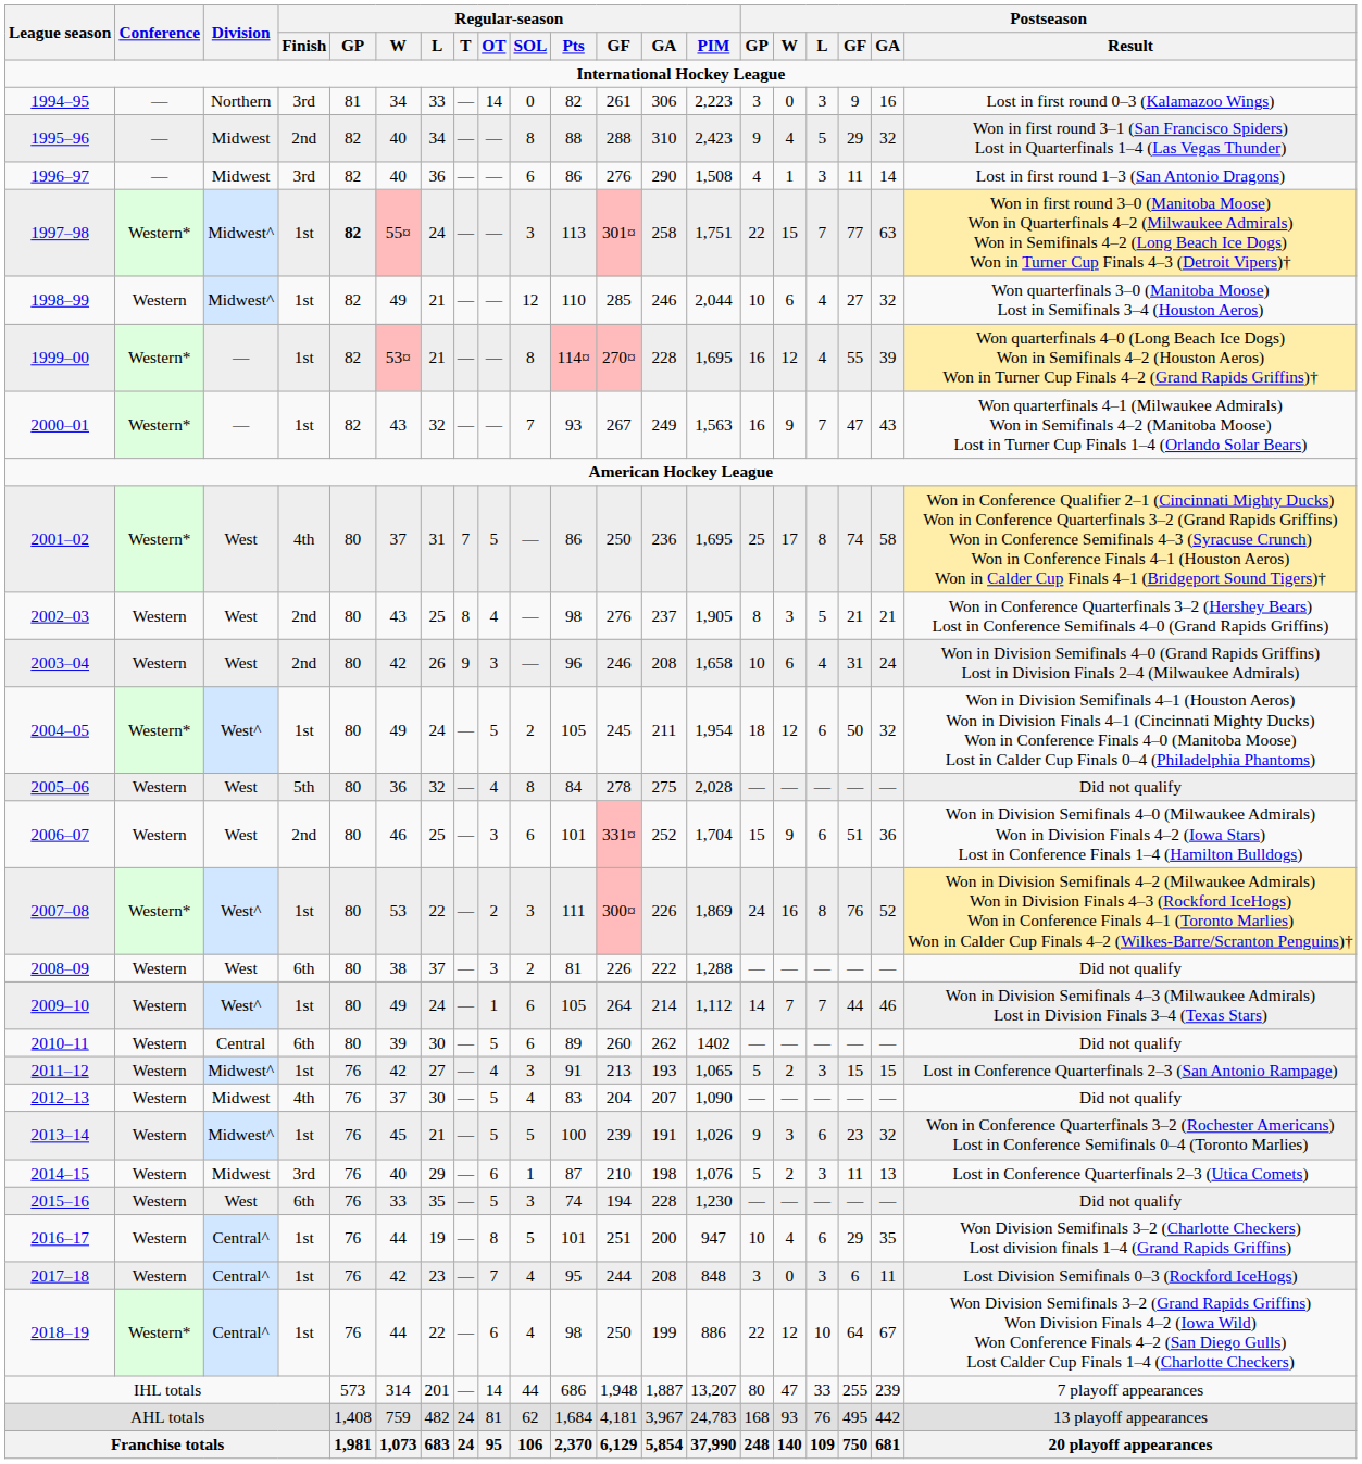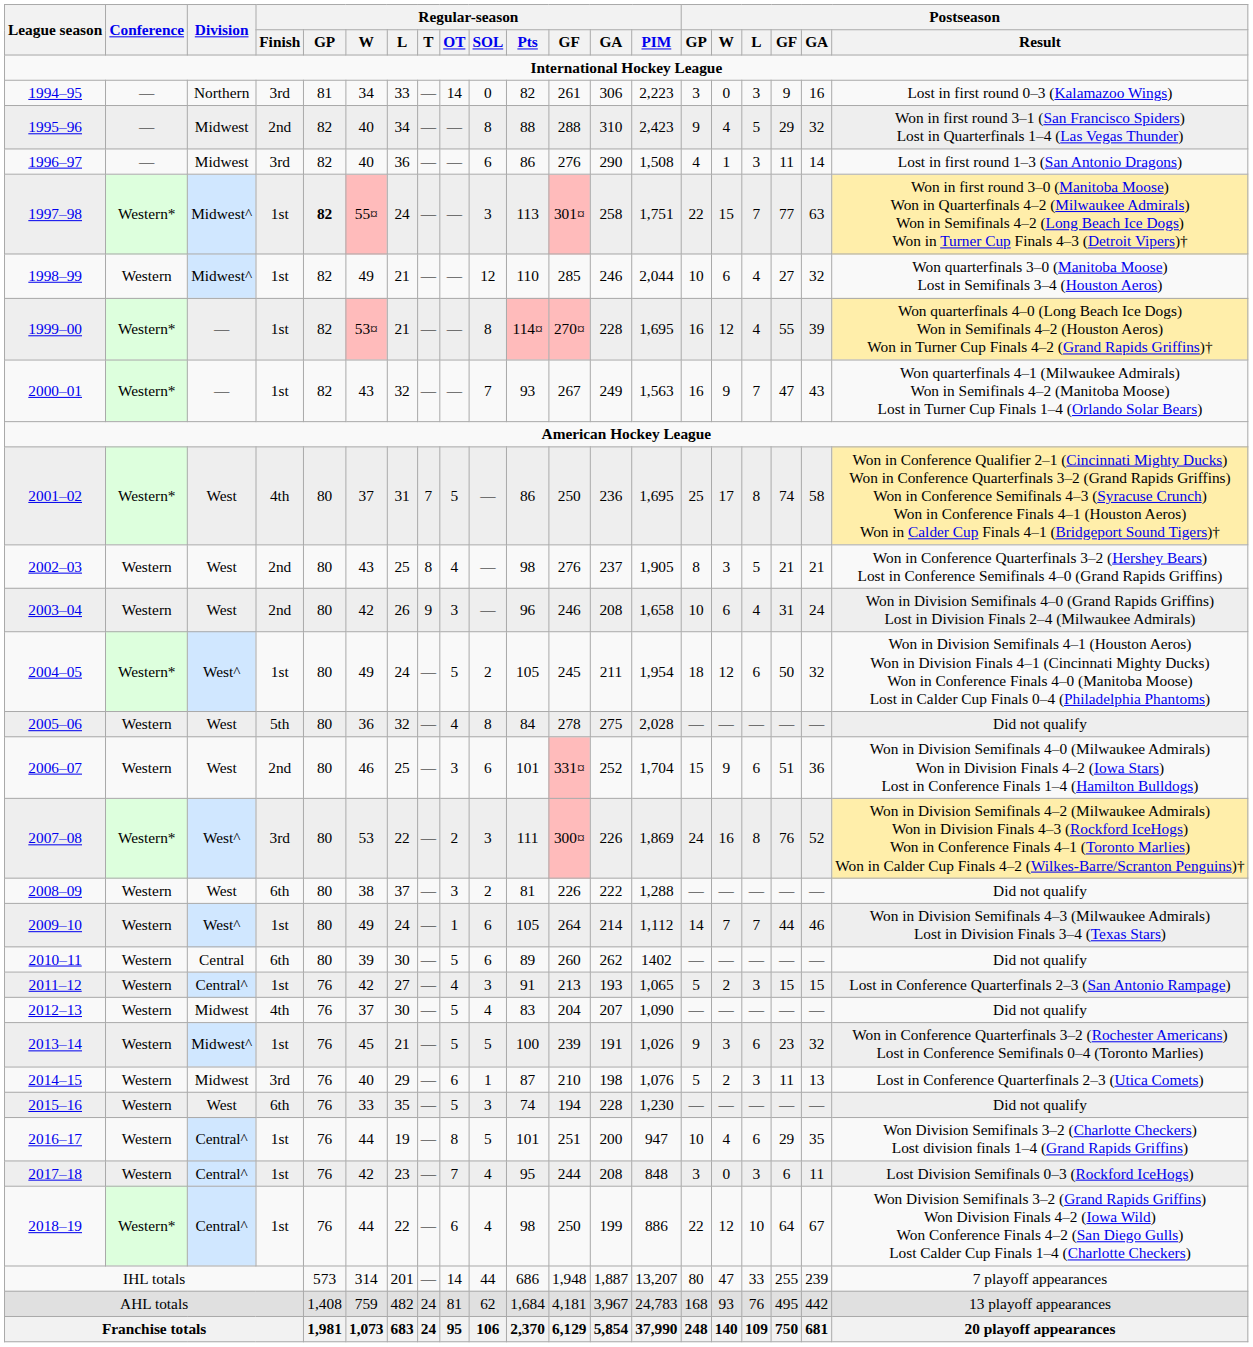 <table class="wikitable" style="text-align: center; font-size: 95%">
 <tr>
 <th rowspan="2">League season</th>
 <th rowspan="2"><a href='#'>Conference</a></th>
 <th rowspan="2"><a href='#'>Division</a></th>
 <th colspan="11">Regular-season</th>
 <th colspan="6">Postseason</th>
 </tr>
 <tr>
 <th scope="col">Finish</th>
 <th scope="col">GP</th>
 <th scope="col">W</th>
 <th scope="col">L</th>
 <th scope="col">T</th>
 <th scope="col"><a href='#'>OT</a></th>
 <th scope="col"><a href='#'>SOL</a></th>
 <th scope="col"><a href='#'>Pts</a></th>
 <th scope="col">GF</th>
 <th scope="col">GA</th>
 <th scope="col"><a href='#'>PIM</a></th>
 <th scope="col">GP</th>
 <th scope="col">W</th>
 <th scope="col">L</th>
 <th scope="col">GF</th>
 <th scope="col">GA</th>
 <th scope="col">Result</th>
 </tr>
 <tr>
 <td colspan="24" aligntex: center><strong>International Hockey League</strong></td>
 </tr>
 <tr>
 <td scope="row"><a href='#'>1994–95</a></td>
 <td>—</td>
 <td>Northern</td>
 <td>3rd</td>
 <td>81</td>
 <td>34</td>
 <td>33</td>
 <td>—</td>
 <td>14</td>
 <td>0</td>
 <td>82</td>
 <td>261</td>
 <td>306</td>
 <td>2,223</td>
 <td>3</td>
 <td>0</td>
 <td>3</td>
 <td>9</td>
 <td>16</td>
 <td>Lost in first round 0–3 (<a href='#'>Kalamazoo Wings</a>)</td>
 </tr>
 <tr bgcolor="#eeeeee">
 <td scope="row"><a href='#'>1995–96</a></td>
 <td>—</td>
 <td>Midwest</td>
 <td>2nd</td>
 <td>82</td>
 <td>40</td>
 <td>34</td>
 <td>—</td>
 <td>—</td>
 <td>8</td>
 <td>88</td>
 <td>288</td>
 <td>310</td>
 <td>2,423</td>
 <td>9</td>
 <td>4</td>
 <td>5</td>
 <td>29</td>
 <td>32</td>
 <td>Won in first round 3–1 (<a href='#'>San Francisco Spiders</a>)<br>Lost in Quarterfinals 1–4 (<a href='#'>Las Vegas Thunder</a>)</td>
 </tr>
 <tr>
 <td scope="row"><a href='#'>1996–97</a></td>
 <td>—</td>
 <td>Midwest</td>
 <td>3rd</td>
 <td>82</td>
 <td>40</td>
 <td>36</td>
 <td>—</td>
 <td>—</td>
 <td>6</td>
 <td>86</td>
 <td>276</td>
 <td>290</td>
 <td>1,508</td>
 <td>4</td>
 <td>1</td>
 <td>3</td>
 <td>11</td>
 <td>14</td>
 <td>Lost in first round 1–3 (<a href='#'>San Antonio Dragons</a>)</td>
 </tr>
 <tr bgcolor="#eeeeee">
 <td scope="row"><a href='#'>1997–98</a></td>
 <td bgcolor="#ddffdd">Western*</td>
 <td bgcolor="#d0e7ff">Midwest^</td>
 <td>1st</td>
 <td><strong>82</strong></td>
 <td bgcolor="#ffbbbb">55¤</td>
 <td>24</td>
 <td>—</td>
 <td>—</td>
 <td>3</td>
 <td>113</td>
 <td bgcolor="#ffbbbb">301¤</td>
 <td>258</td>
 <td>1,751</td>
 <td>22</td>
 <td>15</td>
 <td>7</td>
 <td>77</td>
 <td>63</td>
 <td bgcolor="#ffeeaa">Won in first round 3–0 (<a href='#'>Manitoba Moose</a>)<br>Won in Quarterfinals 4–2 (<a href='#'>Milwaukee Admirals</a>)<br>Won in Semifinals 4–2 (<a href='#'>Long Beach Ice Dogs</a>)<br>Won in <a href='#'>Turner Cup</a> Finals 4–3 (<a href='#'>Detroit Vipers</a>)†</td>
 </tr>
 <tr>
 <td scope="row"><a href='#'>1998–99</a></td>
 <td>Western</td>
 <td bgcolor="#d0e7ff">Midwest^</td>
 <td>1st</td>
 <td>82</td>
 <td>49</td>
 <td>21</td>
 <td>—</td>
 <td>—</td>
 <td>12</td>
 <td>110</td>
 <td>285</td>
 <td>246</td>
 <td>2,044</td>
 <td>10</td>
 <td>6</td>
 <td>4</td>
 <td>27</td>
 <td>32</td>
 <td>Won quarterfinals 3–0 (<a href='#'>Manitoba Moose</a>)<br>Lost in Semifinals 3–4 (<a href='#'>Houston Aeros</a>)</td>
 </tr>
 <tr bgcolor="#eeeeee">
 <td scope="row"><a href='#'>1999–00</a></td>
 <td bgcolor="#ddffdd">Western*</td>
 <td>—</td>
 <td>1st</td>
 <td>82</td>
 <td bgcolor="#ffbbbb">53¤</td>
 <td>21</td>
 <td>—</td>
 <td>—</td>
 <td>8</td>
 <td bgcolor="#ffbbbb">114¤</td>
 <td bgcolor="#ffbbbb">270¤</td>
 <td>228</td>
 <td>1,695</td>
 <td>16</td>
 <td>12</td>
 <td>4</td>
 <td>55</td>
 <td>39</td>
 <td bgcolor="#ffeeaa">Won quarterfinals 4–0 (Long Beach Ice Dogs)<br>Won in Semifinals 4–2 (Houston Aeros)<br>Won in Turner Cup Finals 4–2 (<a href='#'>Grand Rapids Griffins</a>)†</td>
 </tr>
 <tr>
 <td scope="row"><a href='#'>2000–01</a></td>
 <td bgcolor="#ddffdd">Western*</td>
 <td>—</td>
 <td>1st</td>
 <td>82</td>
 <td>43</td>
 <td>32</td>
 <td>—</td>
 <td>—</td>
 <td>7</td>
 <td>93</td>
 <td>267</td>
 <td>249</td>
 <td>1,563</td>
 <td>16</td>
 <td>9</td>
 <td>7</td>
 <td>47</td>
 <td>43</td>
 <td>Won quarterfinals 4–1 (Milwaukee Admirals)<br>Won in Semifinals 4–2 (Manitoba Moose)<br>Lost in Turner Cup Finals 1–4 (<a href='#'>Orlando Solar Bears</a>)</td>
 </tr>
 <tr>
 <td colspan="24" aligntex: center><strong>American Hockey League</strong></td>
 </tr>
 <tr bgcolor="#eeeeee">
 <td scope="row"><a href='#'>2001–02</a></td>
 <td bgcolor="#ddffdd">Western*</td>
 <td>West</td>
 <td>4th</td>
 <td>80</td>
 <td>37</td>
 <td>31</td>
 <td>7</td>
 <td>5</td>
 <td>—</td>
 <td>86</td>
 <td>250</td>
 <td>236</td>
 <td>1,695</td>
 <td>25</td>
 <td>17</td>
 <td>8</td>
 <td>74</td>
 <td>58</td>
 <td bgcolor="#ffeeaa">Won in Conference Qualifier 2–1 (<a href='#'>Cincinnati Mighty Ducks</a>)<br>Won in Conference Quarterfinals 3–2 (Grand Rapids Griffins)<br>Won in Conference Semifinals 4–3 (<a href='#'>Syracuse Crunch</a>)<br>Won in Conference Finals 4–1 (Houston Aeros)<br>Won in <a href='#'>Calder Cup</a> Finals 4–1 (<a href='#'>Bridgeport Sound Tigers</a>)†</td>
 </tr>
 <tr>
 <td scope="row"><a href='#'>2002–03</a></td>
 <td>Western</td>
 <td>West</td>
 <td>2nd</td>
 <td>80</td>
 <td>43</td>
 <td>25</td>
 <td>8</td>
 <td>4</td>
 <td>—</td>
 <td>98</td>
 <td>276</td>
 <td>237</td>
 <td>1,905</td>
 <td>8</td>
 <td>3</td>
 <td>5</td>
 <td>21</td>
 <td>21</td>
 <td>Won in Conference Quarterfinals 3–2 (<a href='#'>Hershey Bears</a>)<br>Lost in Conference Semifinals 4–0 (Grand Rapids Griffins)</td>
 </tr>
 <tr bgcolor="#eeeeee">
 <td><a href='#'>2003–04</a></td>
 <td>Western</td>
 <td>West</td>
 <td>2nd</td>
 <td>80</td>
 <td>42</td>
 <td>26</td>
 <td>9</td>
 <td>3</td>
 <td>—</td>
 <td>96</td>
 <td>246</td>
 <td>208</td>
 <td>1,658</td>
 <td>10</td>
 <td>6</td>
 <td>4</td>
 <td>31</td>
 <td>24</td>
 <td>Won in Division Semifinals 4–0 (Grand Rapids Griffins)<br>Lost in Division Finals 2–4 (Milwaukee Admirals)</td>
 </tr>
 <tr>
 <td scope="row"><a href='#'>2004–05</a></td>
 <td bgcolor="#ddffdd">Western*</td>
 <td bgcolor="#d0e7ff">West^</td>
 <td>1st</td>
 <td>80</td>
 <td>49</td>
 <td>24</td>
 <td>—</td>
 <td>5</td>
 <td>2</td>
 <td>105</td>
 <td>245</td>
 <td>211</td>
 <td>1,954</td>
 <td>18</td>
 <td>12</td>
 <td>6</td>
 <td>50</td>
 <td>32</td>
 <td>Won in Division Semifinals 4–1 (Houston Aeros)<br>Won in Division Finals 4–1 (Cincinnati Mighty Ducks)<br>Won in Conference Finals 4–0 (Manitoba Moose)<br>Lost in Calder Cup Finals 0–4 (<a href='#'>Philadelphia Phantoms</a>)</td>
 </tr>
 <tr bgcolor="#eeeeee">
 <td scope="row"><a href='#'>2005–06</a></td>
 <td>Western</td>
 <td>West</td>
 <td>5th</td>
 <td>80</td>
 <td>36</td>
 <td>32</td>
 <td>—</td>
 <td>4</td>
 <td>8</td>
 <td>84</td>
 <td>278</td>
 <td>275</td>
 <td>2,028</td>
 <td>—</td>
 <td>—</td>
 <td>—</td>
 <td>—</td>
 <td>—</td>
 <td>Did not qualify</td>
 </tr>
 <tr>
 <td scope="row"><a href='#'>2006–07</a></td>
 <td>Western</td>
 <td>West</td>
 <td>2nd</td>
 <td>80</td>
 <td>46</td>
 <td>25</td>
 <td>—</td>
 <td>3</td>
 <td>6</td>
 <td>101</td>
 <td bgcolor="#ffbbbb">331¤</td>
 <td>252</td>
 <td>1,704</td>
 <td>15</td>
 <td>9</td>
 <td>6</td>
 <td>51</td>
 <td>36</td>
 <td>Won in Division Semifinals 4–0 (Milwaukee Admirals)<br>Won in Division Finals 4–2 (<a href='#'>Iowa Stars</a>)<br>Lost in Conference Finals 1–4 (<a href='#'>Hamilton Bulldogs</a>)</td>
 </tr>
 <tr bgcolor="#eeeeee">
 <td scope="row"><a href='#'>2007–08</a></td>
 <td bgcolor="#ddffdd">Western*</td>
 <td bgcolor="#d0e7ff">West^</td>
-<td>1st</td>
+<td>3rd</td>
 <td>80</td>
 <td>53</td>
 <td>22</td>
 <td>—</td>
 <td>2</td>
 <td>3</td>
 <td>111</td>
 <td bgcolor="#ffbbbb">300¤</td>
 <td>226</td>
 <td>1,869</td>
 <td>24</td>
 <td>16</td>
 <td>8</td>
 <td>76</td>
 <td>52</td>
 <td bgcolor="#ffeeaa">Won in Division Semifinals 4–2 (Milwaukee Admirals)<br>Won in Division Finals 4–3 (<a href='#'>Rockford IceHogs</a>)<br>Won in Conference Finals 4–1 (<a href='#'>Toronto Marlies</a>)<br>Won in Calder Cup Finals 4–2 (<a href='#'>Wilkes-Barre/Scranton Penguins</a>)†</td>
 </tr>
 <tr>
 <td scope="row"><a href='#'>2008–09</a></td>
 <td>Western</td>
 <td>West</td>
 <td>6th</td>
 <td>80</td>
 <td>38</td>
 <td>37</td>
 <td>—</td>
 <td>3</td>
 <td>2</td>
 <td>81</td>
 <td>226</td>
 <td>222</td>
 <td>1,288</td>
 <td>—</td>
 <td>—</td>
 <td>—</td>
 <td>—</td>
 <td>—</td>
 <td>Did not qualify</td>
 </tr>
 <tr bgcolor="#eeeeee">
 <td><a href='#'>2009–10</a></td>
 <td>Western</td>
 <td bgcolor="#d0e7ff">West^</td>
 <td>1st</td>
 <td>80</td>
 <td>49</td>
 <td>24</td>
 <td>—</td>
 <td>1</td>
 <td>6</td>
 <td>105</td>
 <td>264</td>
 <td>214</td>
 <td>1,112</td>
 <td>14</td>
 <td>7</td>
 <td>7</td>
 <td>44</td>
 <td>46</td>
 <td>Won in Division Semifinals 4–3 (Milwaukee Admirals)<br>Lost in Division Finals 3–4 (<a href='#'>Texas Stars</a>)</td>
 </tr>
 <tr>
 <td scope="row"><a href='#'>2010–11</a></td>
 <td>Western</td>
 <td>Central</td>
 <td>6th</td>
 <td>80</td>
 <td>39</td>
 <td>30</td>
 <td>—</td>
 <td>5</td>
 <td>6</td>
 <td>89</td>
 <td>260</td>
 <td>262</td>
 <td>1402</td>
 <td>—</td>
 <td>—</td>
 <td>—</td>
 <td>—</td>
 <td>—</td>
 <td>Did not qualify</td>
 </tr>
 <tr bgcolor="#eeeeee">
 <td scope="row"><a href='#'>2011–12</a></td>
 <td>Western</td>
-<td bgcolor="#d0e7ff">Midwest^</td>
+<td bgcolor="#d0e7ff">Central^</td>
 <td>1st</td>
 <td>76</td>
 <td>42</td>
 <td>27</td>
 <td>—</td>
 <td>4</td>
 <td>3</td>
 <td>91</td>
 <td>213</td>
 <td>193</td>
 <td>1,065</td>
 <td>5</td>
 <td>2</td>
 <td>3</td>
 <td>15</td>
 <td>15</td>
 <td>Lost in Conference Quarterfinals 2–3 (<a href='#'>San Antonio Rampage</a>)</td>
 </tr>
 <tr>
 <td scope="row"><a href='#'>2012–13</a></td>
 <td>Western</td>
 <td>Midwest</td>
 <td>4th</td>
 <td>76</td>
 <td>37</td>
 <td>30</td>
 <td>—</td>
 <td>5</td>
 <td>4</td>
 <td>83</td>
 <td>204</td>
 <td>207</td>
 <td>1,090</td>
 <td>—</td>
 <td>—</td>
 <td>—</td>
 <td>—</td>
 <td>—</td>
 <td>Did not qualify</td>
 </tr>
 <tr bgcolor="#eeeeee">
 <td scope="row"><a href='#'>2013–14</a></td>
 <td>Western</td>
 <td bgcolor="#d0e7ff">Midwest^</td>
 <td>1st</td>
 <td>76</td>
 <td>45</td>
 <td>21</td>
 <td>—</td>
 <td>5</td>
 <td>5</td>
 <td>100</td>
 <td>239</td>
 <td>191</td>
 <td>1,026</td>
 <td>9</td>
 <td>3</td>
 <td>6</td>
 <td>23</td>
 <td>32</td>
 <td>Won in Conference Quarterfinals 3–2 (<a href='#'>Rochester Americans</a>)<br>Lost in Conference Semifinals 0–4 (Toronto Marlies)</td>
 </tr>
 <tr>
 <td scope="row"><a href='#'>2014–15</a></td>
 <td>Western</td>
 <td>Midwest</td>
 <td>3rd</td>
 <td>76</td>
 <td>40</td>
 <td>29</td>
 <td>—</td>
 <td>6</td>
 <td>1</td>
 <td>87</td>
 <td>210</td>
 <td>198</td>
 <td>1,076</td>
 <td>5</td>
 <td>2</td>
 <td>3</td>
 <td>11</td>
 <td>13</td>
 <td>Lost in Conference Quarterfinals 2–3 (<a href='#'>Utica Comets</a>)</td>
 </tr>
 <tr bgcolor="#eeeeee">
 <td scope="row"><a href='#'>2015–16</a></td>
 <td>Western</td>
 <td>West</td>
 <td>6th</td>
 <td>76</td>
 <td>33</td>
 <td>35</td>
 <td>—</td>
 <td>5</td>
 <td>3</td>
 <td>74</td>
 <td>194</td>
 <td>228</td>
 <td>1,230</td>
 <td>—</td>
 <td>—</td>
 <td>—</td>
 <td>—</td>
 <td>—</td>
 <td>Did not qualify</td>
 </tr>
 <tr>
 <td scope="row"><a href='#'>2016–17</a></td>
 <td>Western</td>
 <td bgcolor="#d0e7ff">Central^</td>
 <td>1st</td>
 <td>76</td>
 <td>44</td>
 <td>19</td>
 <td>—</td>
 <td>8</td>
 <td>5</td>
 <td>101</td>
 <td>251</td>
 <td>200</td>
 <td>947</td>
 <td>10</td>
 <td>4</td>
 <td>6</td>
 <td>29</td>
 <td>35</td>
 <td>Won Division Semifinals 3–2 (<a href='#'>Charlotte Checkers</a>)<br>Lost division finals 1–4 (<a href='#'>Grand Rapids Griffins</a>)</td>
 </tr>
 <tr bgcolor="#eeeeee">
 <td scope="row"><a href='#'>2017–18</a></td>
 <td>Western</td>
 <td bgcolor="#d0e7ff">Central^</td>
 <td>1st</td>
 <td>76</td>
 <td>42</td>
 <td>23</td>
 <td>—</td>
 <td>7</td>
 <td>4</td>
 <td>95</td>
 <td>244</td>
 <td>208</td>
 <td>848</td>
 <td>3</td>
 <td>0</td>
 <td>3</td>
 <td>6</td>
 <td>11</td>
 <td>Lost Division Semifinals 0–3 (<a href='#'>Rockford IceHogs</a>)</td>
 </tr>
 <tr>
 <td><a href='#'>2018–19</a></td>
 <td bgcolor="#ddffdd">Western*</td>
 <td bgcolor="#d0e7ff">Central^</td>
 <td>1st</td>
 <td>76</td>
 <td>44</td>
 <td>22</td>
 <td>—</td>
 <td>6</td>
 <td>4</td>
 <td>98</td>
 <td>250</td>
 <td>199</td>
 <td>886</td>
 <td>22</td>
 <td>12</td>
 <td>10</td>
 <td>64</td>
 <td>67</td>
 <td>Won Division Semifinals 3–2 (<a href='#'>Grand Rapids Griffins</a>)<br>Won Division Finals 4–2 (<a href='#'>Iowa Wild</a>)<br>Won Conference Finals 4–2 (<a href='#'>San Diego Gulls</a>)<br>Lost Calder Cup Finals 1–4 (<a href='#'>Charlotte Checkers</a>)</td>
 </tr>
 <tr>
 <td scope="row" colspan="4">IHL totals</td>
 <td>573</td>
 <td>314</td>
 <td>201</td>
 <td>—</td>
 <td>14</td>
 <td>44</td>
 <td>686</td>
 <td>1,948</td>
 <td>1,887</td>
 <td>13,207</td>
 <td>80</td>
 <td>47</td>
 <td>33</td>
 <td>255</td>
 <td>239</td>
 <td>7 playoff appearances</td>
 </tr>
 <tr bgcolor="#e0e0e0">
 <td scope="row" colspan="4">AHL totals</td>
 <td>1,408</td>
 <td>759</td>
 <td>482</td>
 <td>24</td>
 <td>81</td>
 <td>62</td>
 <td>1,684</td>
 <td>4,181</td>
 <td>3,967</td>
 <td>24,783</td>
 <td>168</td>
 <td>93</td>
 <td>76</td>
 <td>495</td>
 <td>442</td>
 <td>13 playoff appearances</td>
 </tr>
 <tr>
 <th scope="row" colspan="4">Franchise totals</th>
 <th>1,981</th>
 <th>1,073</th>
 <th>683</th>
 <th>24</th>
 <th>95</th>
 <th>106</th>
 <th>2,370</th>
 <th>6,129</th>
 <th>5,854</th>
 <th>37,990</th>
 <th>248</th>
 <th>140</th>
 <th>109</th>
 <th>750</th>
 <th>681</th>
 <th>20 playoff appearances</th>
 </tr>
 </table>
